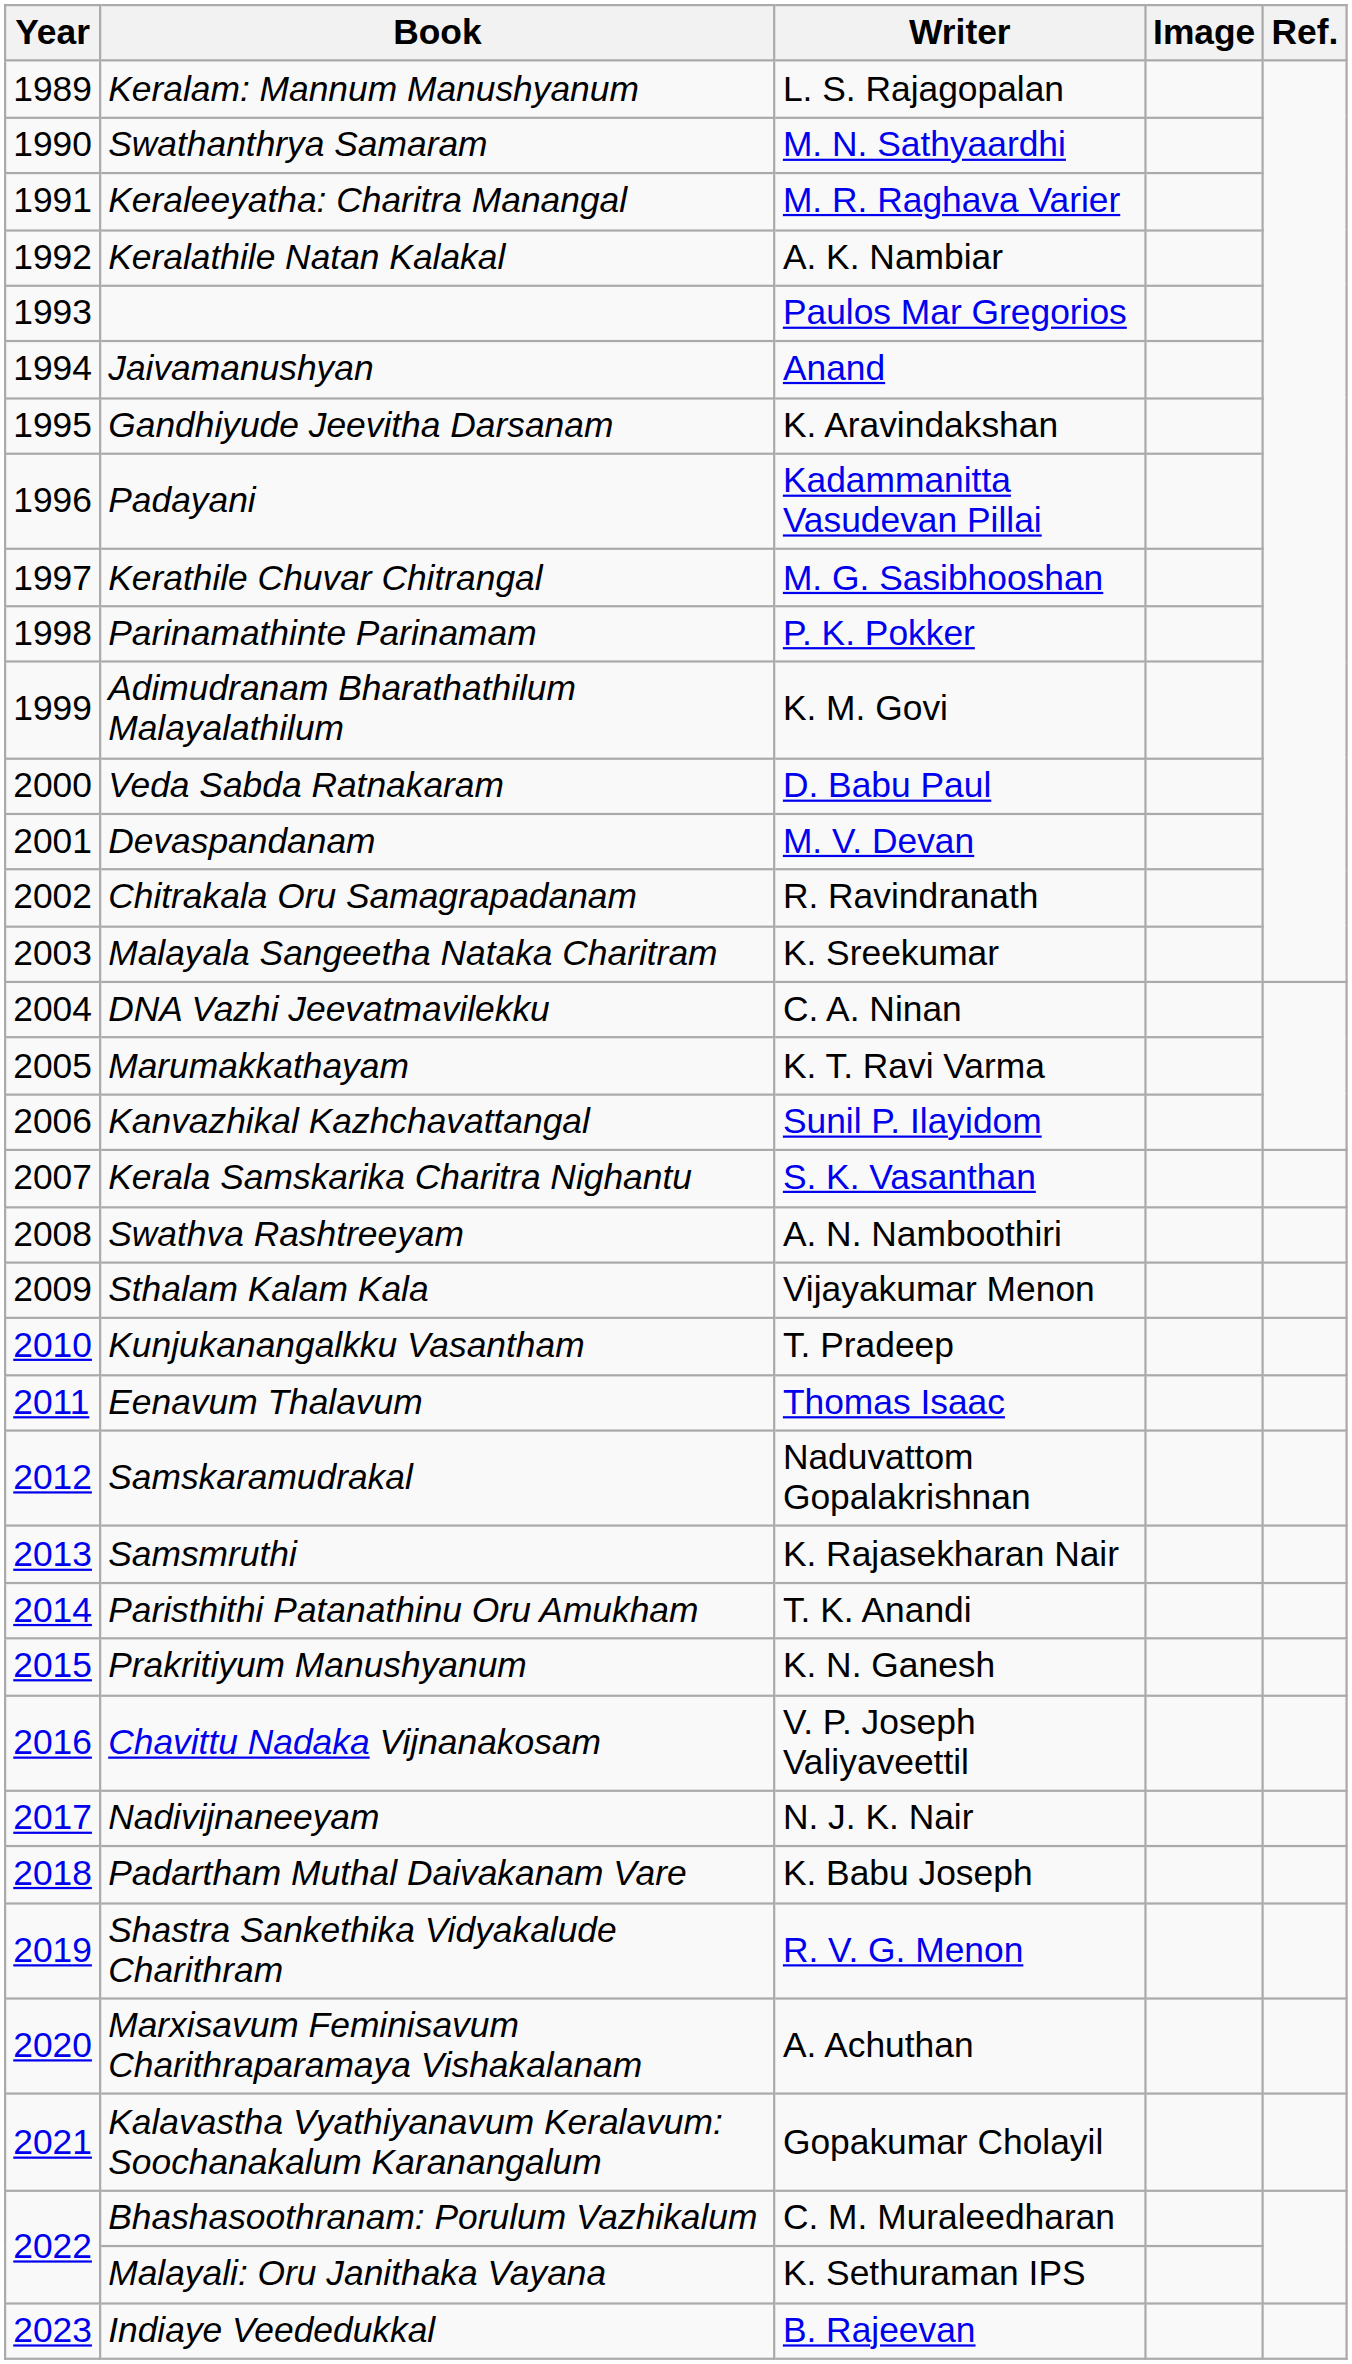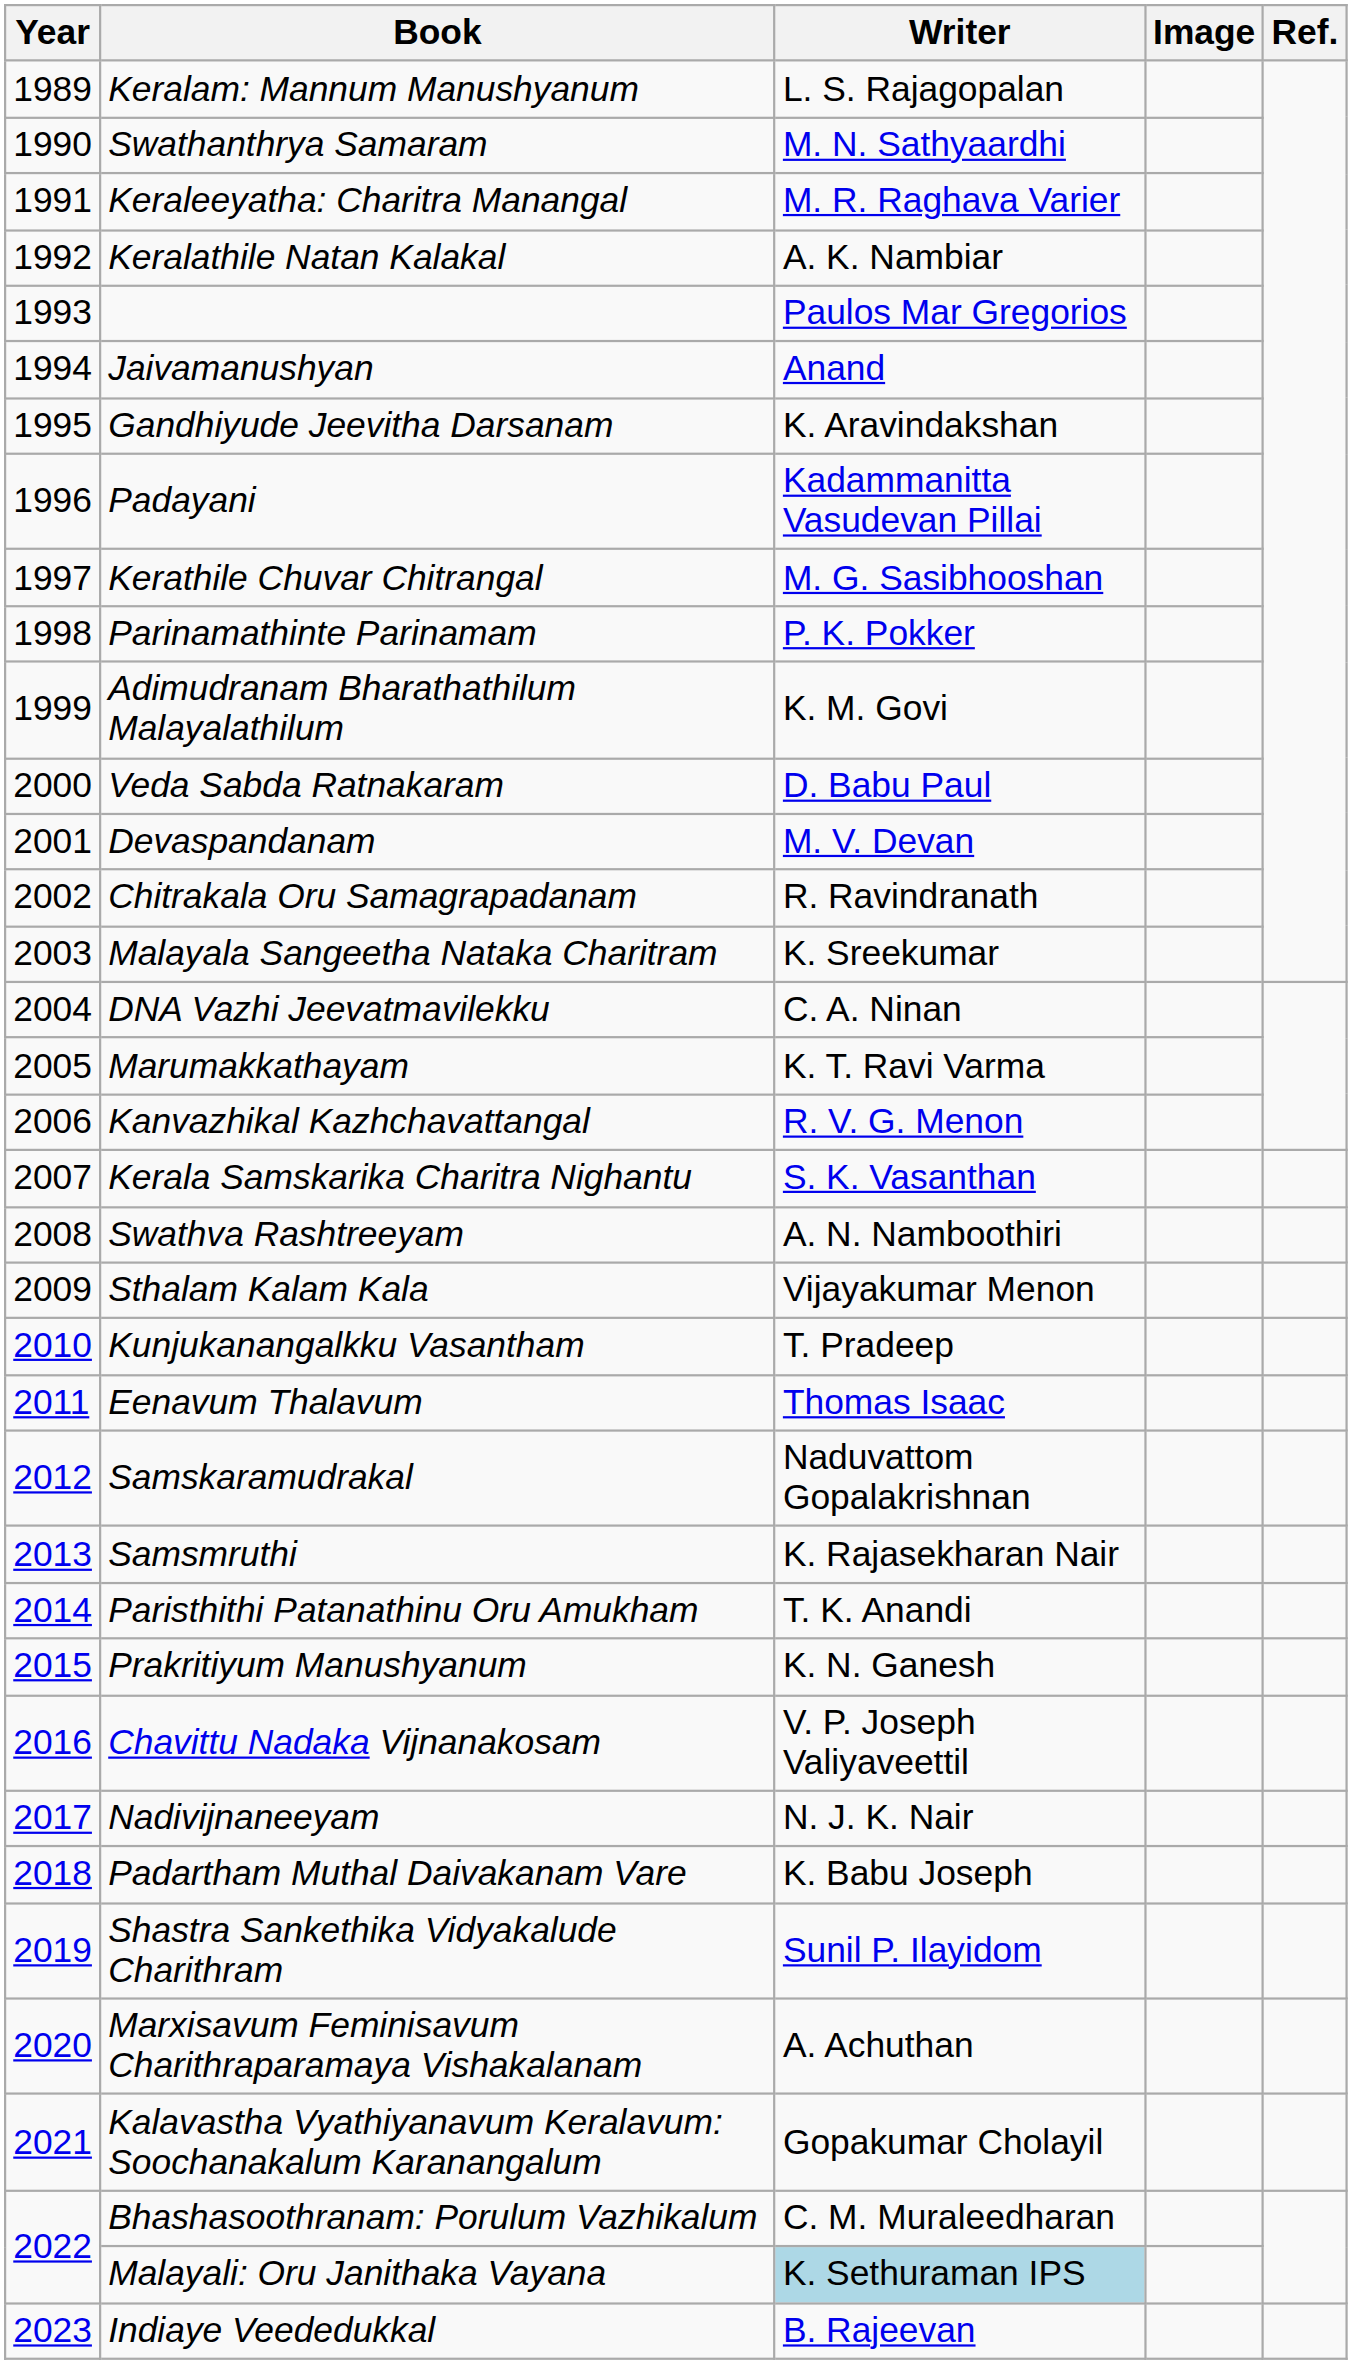 <table class="wikitable sortable">
 <tr>
 <th>Year</th>
 <th>Book</th>
 <th>Writer</th>
 <th>Image</th>
 <th class="unsortable">Ref.</th>
 </tr>
 <tr>
 <td>1989</td>
 <td><em>Keralam: Mannum Manushyanum</em></td>
 <td>L. S. Rajagopalan</td>
 <td></td>
 <td rowspan=15></td>
 </tr>
 <tr>
 <td>1990</td>
 <td><em>Swathanthrya Samaram</em></td>
 <td><a href='#'>M. N. Sathyaardhi</a></td>
 <td></td>
 </tr>
 <tr>
 <td>1991</td>
 <td><em>Keraleeyatha: Charitra Manangal</em></td>
 <td><a href='#'>M. R. Raghava Varier</a></td>
 <td></td>
 </tr>
 <tr>
 <td>1992</td>
 <td><em>Keralathile Natan Kalakal</em></td>
 <td>A. K. Nambiar</td>
 <td></td>
 </tr>
 <tr>
 <td>1993</td>
 <td><em></em></td>
 <td><a href='#'>Paulos Mar Gregorios</a></td>
 <td></td>
 </tr>
 <tr>
 <td>1994</td>
 <td><em>Jaivamanushyan</em></td>
 <td><a href='#'>Anand</a></td>
 <td></td>
 </tr>
 <tr>
 <td>1995</td>
 <td><em>Gandhiyude Jeevitha Darsanam</em></td>
 <td>K. Aravindakshan</td>
 <td></td>
 </tr>
 <tr>
 <td>1996</td>
 <td><em>Padayani</em></td>
 <td><a href='#'>Kadammanitta Vasudevan Pillai</a></td>
 <td></td>
 </tr>
 <tr>
 <td>1997</td>
 <td><em>Kerathile Chuvar Chitrangal</em></td>
 <td><a href='#'>M. G. Sasibhooshan</a></td>
 <td></td>
 </tr>
 <tr>
 <td>1998</td>
 <td><em>Parinamathinte Parinamam</em></td>
 <td><a href='#'>P. K. Pokker</a></td>
 <td></td>
 </tr>
 <tr>
 <td>1999</td>
 <td><em>Adimudranam Bharathathilum Malayalathilum</em></td>
 <td>K. M. Govi</td>
 <td></td>
 </tr>
 <tr>
 <td>2000</td>
 <td><em>Veda Sabda Ratnakaram</em></td>
 <td><a href='#'>D. Babu Paul</a></td>
 <td></td>
 </tr>
 <tr>
 <td>2001</td>
 <td><em>Devaspandanam</em></td>
 <td><a href='#'>M. V. Devan</a></td>
 <td></td>
 </tr>
 <tr>
 <td>2002</td>
 <td><em>Chitrakala Oru Samagrapadanam</em></td>
 <td>R. Ravindranath</td>
 <td></td>
 </tr>
 <tr>
 <td>2003</td>
 <td><em>Malayala Sangeetha Nataka Charitram</em></td>
 <td>K. Sreekumar</td>
 <td></td>
 </tr>
 <tr>
 <td>2004</td>
 <td><em>DNA Vazhi Jeevatmavilekku</em></td>
 <td>C. A. Ninan</td>
 <td></td>
 <td rowspan=3></td>
 </tr>
 <tr>
 <td>2005</td>
 <td><em>Marumakkathayam</em></td>
 <td>K. T. Ravi Varma</td>
 <td></td>
 </tr>
 <tr>
 <td>2006</td>
 <td><em>Kanvazhikal Kazhchavattangal</em></td>
-<td><a href='#'>Sunil P. Ilayidom</a></td>
+<td><a href='#'>R. V. G. Menon</a></td>
 <td></td>
 </tr>
 <tr>
 <td>2007</td>
 <td><em>Kerala Samskarika Charitra Nighantu</em></td>
 <td><a href='#'>S. K. Vasanthan</a></td>
 <td></td>
 <td></td>
 </tr>
 <tr>
 <td>2008</td>
 <td><em>Swathva Rashtreeyam</em></td>
 <td>A. N. Namboothiri</td>
 <td></td>
 <td></td>
 </tr>
 <tr>
 <td>2009</td>
 <td><em>Sthalam Kalam Kala</em></td>
 <td>Vijayakumar Menon</td>
 <td></td>
 <td></td>
 </tr>
 <tr>
 <td><a href='#'>2010</a></td>
 <td><em>Kunjukanangalkku Vasantham</em></td>
 <td>T. Pradeep</td>
 <td></td>
 <td></td>
 </tr>
 <tr>
 <td><a href='#'>2011</a></td>
 <td><em>Eenavum Thalavum</em></td>
 <td><a href='#'>Thomas Isaac</a></td>
 <td></td>
 <td></td>
 </tr>
 <tr>
 <td><a href='#'>2012</a></td>
 <td><em>Samskaramudrakal</em></td>
 <td>Naduvattom Gopalakrishnan</td>
 <td></td>
 <td></td>
 </tr>
 <tr>
 <td><a href='#'>2013</a></td>
 <td><em>Samsmruthi</em></td>
 <td>K. Rajasekharan Nair</td>
 <td></td>
 <td></td>
 </tr>
 <tr>
 <td><a href='#'>2014</a></td>
 <td><em>Paristhithi Patanathinu Oru Amukham</em></td>
 <td>T. K. Anandi</td>
 <td></td>
 <td></td>
 </tr>
 <tr>
 <td><a href='#'>2015</a></td>
 <td><em>Prakritiyum Manushyanum</em></td>
 <td>K. N. Ganesh</td>
 <td></td>
 <td></td>
 </tr>
 <tr>
 <td><a href='#'>2016</a></td>
 <td><em><a href='#'>Chavittu Nadaka</a> Vijnanakosam</em></td>
 <td>V. P. Joseph Valiyaveettil</td>
 <td></td>
 <td></td>
 </tr>
 <tr>
 <td><a href='#'>2017</a></td>
 <td><em>Nadivijnaneeyam</em></td>
 <td>N. J. K. Nair</td>
 <td></td>
 <td></td>
 </tr>
 <tr>
 <td><a href='#'>2018</a></td>
 <td><em>Padartham Muthal Daivakanam Vare</em></td>
 <td>K. Babu Joseph</td>
 <td></td>
 <td></td>
 </tr>
 <tr>
 <td><a href='#'>2019</a></td>
 <td><em>	Shastra Sankethika Vidyakalude Charithram</em></td>
-<td><a href='#'>R. V. G. Menon</a></td>
+<td><a href='#'>Sunil P. Ilayidom</a></td>
 <td></td>
 <td></td>
 </tr>
 <tr>
 <td><a href='#'>2020</a></td>
 <td><em>	Marxisavum Feminisavum Charithraparamaya Vishakalanam</em></td>
 <td>A. Achuthan</td>
 <td></td>
 <td></td>
 </tr>
 <tr>
 <td><a href='#'>2021</a></td>
 <td><em>	Kalavastha Vyathiyanavum Keralavum: Soochanakalum Karanangalum</em></td>
 <td>Gopakumar Cholayil</td>
 <td></td>
 <td></td>
 </tr>
 <tr>
 <td rowspan=2><a href='#'>2022</a></td>
 <td><em>Bhashasoothranam: Porulum Vazhikalum</em></td>
 <td>C. M. Muraleedharan</td>
 <td></td>
 <td rowspan=2></td>
 </tr>
 <tr>
 <td><em>Malayali: Oru Janithaka Vayana</em></td>
-<td>K. Sethuraman IPS</td>
+<td style="background: lightblue;">K. Sethuraman IPS</td>
 <td></td>
 </tr>
 <tr>
 <td><a href='#'>2023</a></td>
 <td><em>Indiaye Veededukkal</em></td>
 <td><a href='#'>B. Rajeevan</a></td>
 <td></td>
 <td></td>
 </tr>
 </table>
